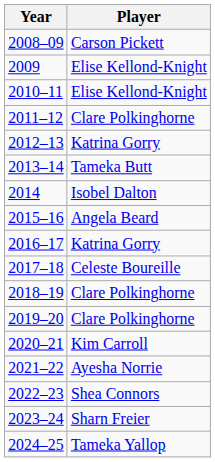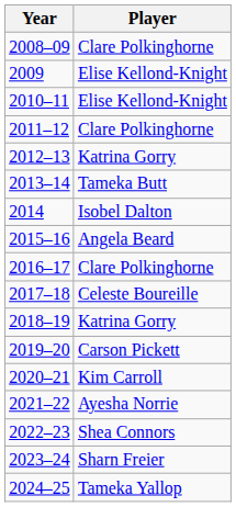 <table class="wikitable">
 <tr>
 <th>Year</th>
 <th>Player</th>
 </tr>
 <tr>
 <td><a href='#'>2008–09</a></td>
-<td> <a href='#'>Carson Pickett</a></td>
+<td> <a href='#'>Clare Polkinghorne</a></td>
 </tr>
 <tr>
 <td><a href='#'>2009</a></td>
 <td> <a href='#'>Elise Kellond-Knight</a></td>
 </tr>
 <tr>
 <td><a href='#'>2010–11</a></td>
 <td> <a href='#'>Elise Kellond-Knight</a></td>
 </tr>
 <tr>
 <td><a href='#'>2011–12</a></td>
 <td> <a href='#'>Clare Polkinghorne</a></td>
 </tr>
 <tr>
 <td><a href='#'>2012–13</a></td>
 <td> <a href='#'>Katrina Gorry</a></td>
 </tr>
 <tr>
 <td><a href='#'>2013–14</a></td>
 <td> <a href='#'>Tameka Butt</a></td>
 </tr>
 <tr>
 <td><a href='#'>2014</a></td>
 <td> <a href='#'>Isobel Dalton</a></td>
 </tr>
 <tr>
 <td><a href='#'>2015–16</a></td>
 <td> <a href='#'>Angela Beard</a></td>
 </tr>
 <tr>
 <td><a href='#'>2016–17</a></td>
-<td> <a href='#'>Katrina Gorry</a></td>
+<td> <a href='#'>Clare Polkinghorne</a></td>
 </tr>
 <tr>
 <td><a href='#'>2017–18</a></td>
 <td> <a href='#'>Celeste Boureille</a></td>
 </tr>
 <tr>
 <td><a href='#'>2018–19</a></td>
-<td> <a href='#'>Clare Polkinghorne</a></td>
+<td> <a href='#'>Katrina Gorry</a></td>
 </tr>
 <tr>
 <td><a href='#'>2019–20</a></td>
-<td> <a href='#'>Clare Polkinghorne</a></td>
+<td> <a href='#'>Carson Pickett</a></td>
 </tr>
 <tr>
 <td><a href='#'>2020–21</a></td>
 <td> <a href='#'>Kim Carroll</a></td>
 </tr>
 <tr>
 <td><a href='#'>2021–22</a></td>
 <td> <a href='#'>Ayesha Norrie</a></td>
 </tr>
 <tr>
 <td><a href='#'>2022–23</a></td>
 <td> <a href='#'>Shea Connors</a></td>
 </tr>
 <tr>
 <td><a href='#'>2023–24</a></td>
 <td> <a href='#'>Sharn Freier</a></td>
 </tr>
 <tr>
 <td><a href='#'>2024–25</a></td>
 <td> <a href='#'>Tameka Yallop</a></td>
 </tr>
 </table>
